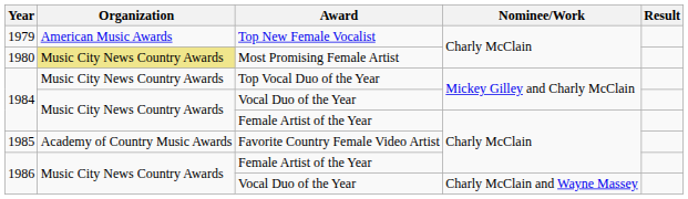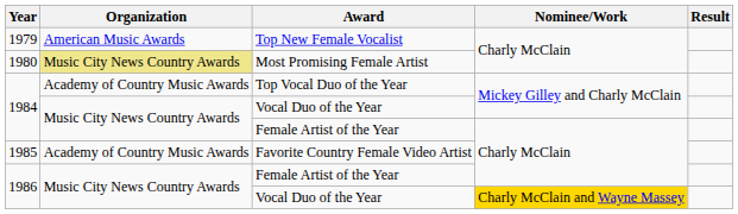 <table class="wikitable">
 <tr>
 <th>Year</th>
 <th>Organization</th>
 <th>Award</th>
 <th>Nominee/Work</th>
 <th>Result</th>
 </tr>
 <tr>
 <td>1979</td>
 <td><a href='#'>American Music Awards</a></td>
 <td><a href='#'>Top New Female Vocalist</a></td>
 <td rowspan=2>Charly McClain</td>
 <td></td>
 </tr>
 <tr>
 <td>1980</td>
 <td style="background: khaki;">Music City News Country Awards</td>
 <td>Most Promising Female Artist</td>
 <td></td>
 </tr>
 <tr>
 <td rowspan=3>1984</td>
-<td>Music City News Country Awards</td>
+<td>Academy of Country Music Awards</td>
 <td>Top Vocal Duo of the Year</td>
 <td rowspan=2><a href='#'>Mickey Gilley</a> and Charly McClain</td>
 <td></td>
 </tr>
 <tr>
 <td rowspan=2>Music City News Country Awards</td>
 <td>Vocal Duo of the Year</td>
 <td></td>
 </tr>
 <tr>
 <td>Female Artist of the Year</td>
 <td rowspan=3>Charly McClain</td>
 <td></td>
 </tr>
 <tr>
 <td>1985</td>
 <td>Academy of Country Music Awards</td>
 <td>Favorite Country Female Video Artist</td>
 <td></td>
 </tr>
 <tr>
 <td rowspan=2>1986</td>
 <td rowspan=2>Music City News Country Awards</td>
 <td>Female Artist of the Year</td>
 <td></td>
 </tr>
 <tr>
 <td>Vocal Duo of the Year</td>
-<td>Charly McClain and <a href='#'>Wayne Massey</a></td>
+<td style="background: gold;">Charly McClain and <a href='#'>Wayne Massey</a></td>
 <td></td>
 </tr>
 </table>
